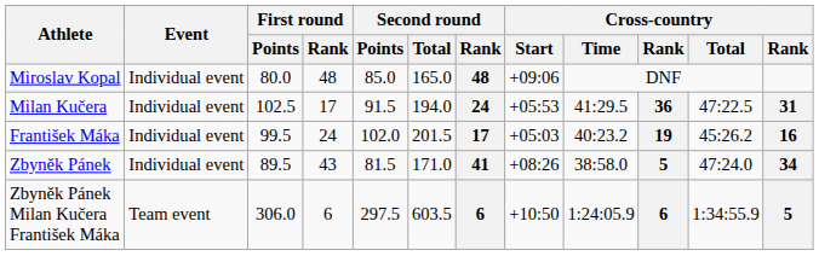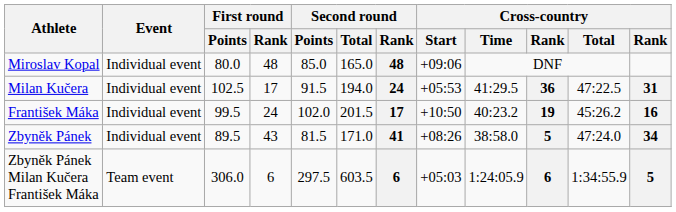 <table class="wikitable" style="font-size:90%">
 <tr>
 <th rowspan="2">Athlete</th>
 <th rowspan="2">Event</th>
 <th colspan="2">First round</th>
 <th colspan="3">Second round</th>
 <th colspan="5">Cross-country</th>
 </tr>
 <tr>
 <th>Points</th>
 <th>Rank</th>
 <th>Points</th>
 <th>Total</th>
 <th>Rank</th>
 <th>Start</th>
 <th>Time</th>
 <th>Rank</th>
 <th>Total</th>
 <th>Rank</th>
 </tr>
 <tr>
 <td><a href='#'>Miroslav Kopal</a></td>
 <td>Individual event</td>
 <td align="center">80.0</td>
 <td align="center">48</td>
 <td align="center">85.0</td>
 <td align="center">165.0</td>
 <th align="center">48</th>
 <td align="center">+09:06</td>
 <td colspan=3 align="center">DNF</td>
 </tr>
 <tr>
 <td><a href='#'>Milan Kučera</a></td>
 <td>Individual event</td>
 <td align="center">102.5</td>
 <td align="center">17</td>
 <td align="center">91.5</td>
 <td align="center">194.0</td>
 <th align="center">24</th>
 <td align="center">+05:53</td>
 <td align="center">41:29.5</td>
 <th align="center">36</th>
 <td align="center">47:22.5</td>
 <th align="center">31</th>
 </tr>
 <tr>
 <td><a href='#'>František Máka</a></td>
 <td>Individual event</td>
 <td align="center">99.5</td>
 <td align="center">24</td>
 <td align="center">102.0</td>
 <td align="center">201.5</td>
 <th align="center">17</th>
-<td align="center">+05:03</td>
+<td align="center">+10:50</td>
 <td align="center">40:23.2</td>
 <th align="center">19</th>
 <td align="center">45:26.2</td>
 <th align="center">16</th>
 </tr>
 <tr>
 <td><a href='#'>Zbyněk Pánek</a></td>
 <td>Individual event</td>
 <td align="center">89.5</td>
 <td align="center">43</td>
 <td align="center">81.5</td>
 <td align="center">171.0</td>
 <th align="center">41</th>
 <td align="center">+08:26</td>
 <td align="center">38:58.0</td>
 <th align="center">5</th>
 <td align="center">47:24.0</td>
 <th align="center">34</th>
 </tr>
 <tr>
 <td>Zbyněk Pánek<br>Milan Kučera<br>František Máka</td>
 <td>Team event</td>
 <td align="center">306.0</td>
 <td align="center">6</td>
 <td align="center">297.5</td>
 <td align="center">603.5</td>
 <th align="center">6</th>
-<td align="center">+10:50</td>
+<td align="center">+05:03</td>
 <td align="center">1:24:05.9</td>
 <th align="center">6</th>
 <td align="center">1:34:55.9</td>
 <th align="center">5</th>
 </tr>
 </table>
